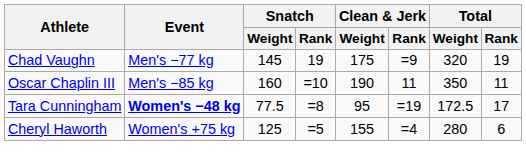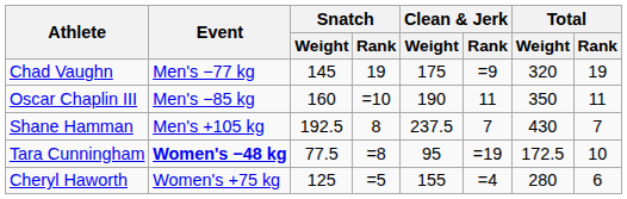 <table class=wikitable style=font-size:90%;text-align:center>
 <tr>
 <th rowspan=2>Athlete</th>
 <th rowspan=2>Event</th>
 <th colspan=2>Snatch</th>
 <th colspan=2>Clean & Jerk</th>
 <th colspan=2>Total</th>
 </tr>
 <tr style=font-size:95%>
 <th>Weight</th>
 <th>Rank</th>
 <th>Weight</th>
 <th>Rank</th>
 <th>Weight</th>
 <th>Rank</th>
 </tr>
 <tr>
 <td align=left><a href='#'>Chad Vaughn</a></td>
 <td align=left><a href='#'>Men's −77 kg</a></td>
 <td>145</td>
 <td>19</td>
 <td>175</td>
 <td>=9</td>
 <td>320</td>
 <td>19</td>
 </tr>
 <tr>
 <td align=left><a href='#'>Oscar Chaplin III</a></td>
 <td align=left><a href='#'>Men's −85 kg</a></td>
 <td>160</td>
 <td>=10</td>
 <td>190</td>
 <td>11</td>
 <td>350</td>
 <td>11</td>
 </tr>
 <tr>
+<td align=left><a href='#'>Shane Hamman</a></td>
+<td align=left><a href='#'>Men's +105 kg</a></td>
+<td>192.5</td>
+<td>8</td>
+<td>237.5</td>
+<td>7</td>
+<td>430</td>
+<td>7</td>
+</tr>
+<tr>
 <td align=left><a href='#'>Tara Cunningham</a></td>
 <td align=left><strong><a href='#'>Women's −48 kg</a></strong></td>
 <td>77.5</td>
 <td>=8</td>
 <td>95</td>
 <td>=19</td>
 <td>172.5</td>
-<td>17</td>
+<td>10</td>
 </tr>
 <tr>
 <td align=left><a href='#'>Cheryl Haworth</a></td>
 <td align=left><a href='#'>Women's +75 kg</a></td>
 <td>125</td>
 <td>=5</td>
 <td>155</td>
 <td>=4</td>
 <td>280</td>
 <td>6</td>
 </tr>
 </table>
